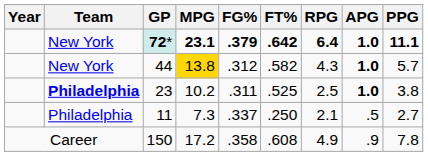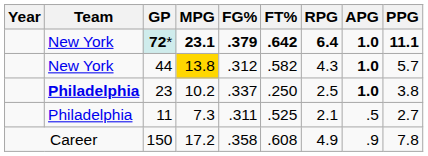 <table class="wikitable sortable" style="font-size:95%; text-align:right;">
 <tr>
 <th>Year</th>
 <th>Team</th>
 <th>GP</th>
 <th>MPG</th>
 <th>FG%</th>
 <th>FT%</th>
 <th>RPG</th>
 <th>APG</th>
 <th>PPG</th>
 </tr>
 <tr>
 <td style="text-align:left;"></td>
 <td style="text-align:left;"><a href='#'>New York</a></td>
 <td style="background:#CFECEC;"><strong>72</strong>*</td>
 <td><strong>23.1</strong></td>
 <td><strong>.379</strong></td>
 <td><strong>.642</strong></td>
 <td><strong>6.4</strong></td>
 <td><strong>1.0</strong></td>
 <td><strong>11.1</strong></td>
 </tr>
 <tr>
 <td style="text-align:left;"></td>
 <td style="text-align:left;"><a href='#'>New York</a></td>
 <td>44</td>
 <td style="background: gold;">13.8</td>
 <td>.312</td>
 <td>.582</td>
 <td>4.3</td>
 <td><strong>1.0</strong></td>
 <td>5.7</td>
 </tr>
 <tr>
 <td style="text-align:left;"></td>
 <td style="text-align:left;"><strong><a href='#'>Philadelphia</a></strong></td>
 <td>23</td>
 <td>10.2</td>
-<td>.311</td>
-<td>.525</td>
+<td>.337</td>
+<td>.250</td>
 <td>2.5</td>
 <td><strong>1.0</strong></td>
 <td>3.8</td>
 </tr>
 <tr>
 <td style="text-align:left;"></td>
 <td style="text-align:left;"><a href='#'>Philadelphia</a></td>
 <td>11</td>
 <td>7.3</td>
-<td>.337</td>
-<td>.250</td>
+<td>.311</td>
+<td>.525</td>
 <td>2.1</td>
 <td>.5</td>
 <td>2.7</td>
 </tr>
 <tr class="sortbottom">
 <td style="text-align:center;" colspan="2">Career</td>
 <td>150</td>
 <td>17.2</td>
 <td>.358</td>
 <td>.608</td>
 <td>4.9</td>
 <td>.9</td>
 <td>7.8</td>
 </tr>
 </table>
